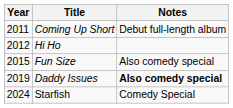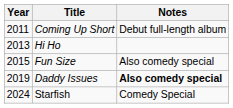 <table class = "wikitable sortable">
 <tr>
 <th>Year</th>
 <th>Title</th>
 <th>Notes</th>
 </tr>
 <tr>
 <td>2011</td>
 <td><em>Coming Up Short</em></td>
 <td>Debut full-length album</td>
 </tr>
 <tr>
-<td>2012</td>
+<td>2013</td>
 <td><em>Hi Ho</em></td>
 <td></td>
 </tr>
 <tr>
 <td>2015</td>
 <td><em>Fun Size</em></td>
 <td>Also comedy special</td>
 </tr>
 <tr>
 <td>2019</td>
 <td><em>Daddy Issues</em></td>
 <td><strong>Also comedy special</strong></td>
 </tr>
 <tr>
 <td>2024</td>
 <td>Starfish</td>
 <td>Comedy Special</td>
 </tr>
 </table>
